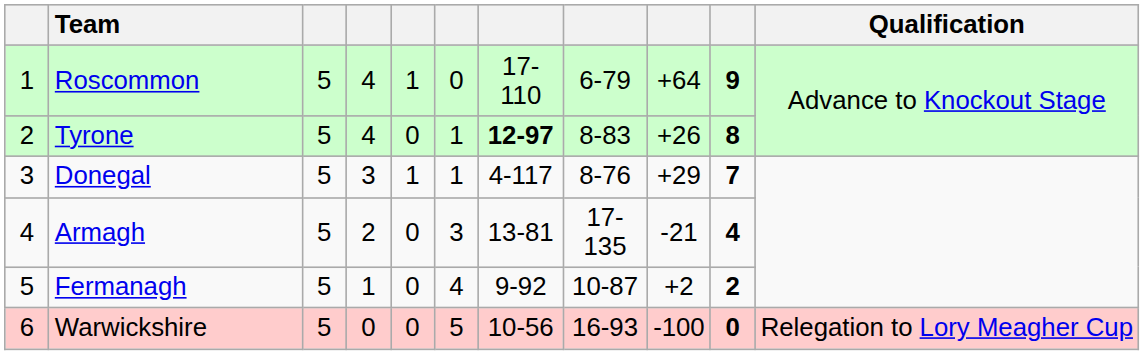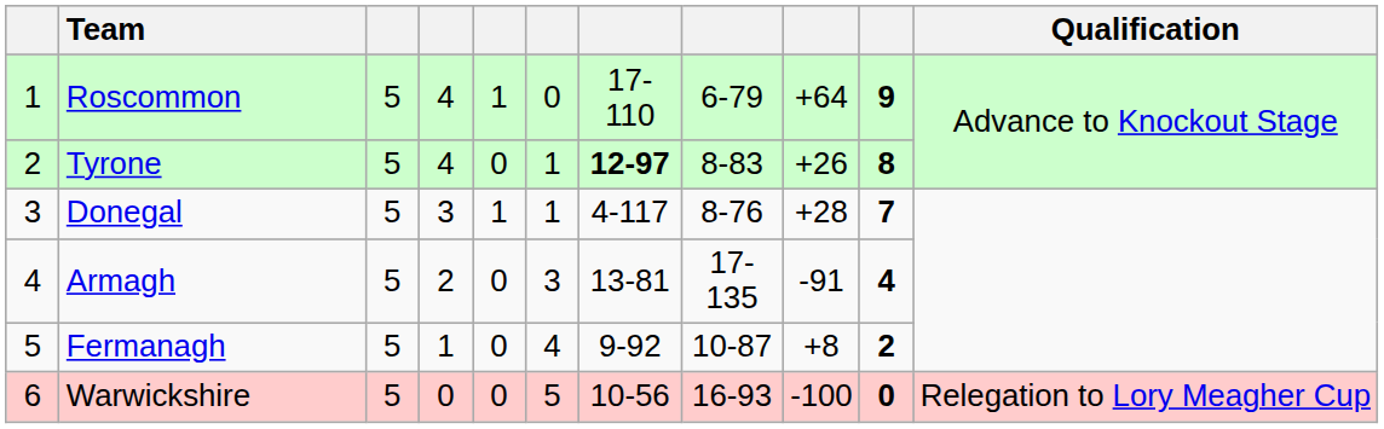 <table class="wikitable" style="text-align:center">
 <tr>
 <th width=20></th>
 <th style="width:150px; text-align:left;">Team</th>
 <th width=20></th>
 <th width=20></th>
 <th width=20></th>
 <th width=20></th>
 <th width=45></th>
 <th width=45></th>
 <th width=20></th>
 <th width=20></th>
 <th>Qualification</th>
 </tr>
 <tr style="background:#ccffcc">
 <td>1</td>
 <td align="left"> <a href='#'>Roscommon</a></td>
 <td>5</td>
 <td>4</td>
 <td>1</td>
 <td>0</td>
 <td>17-110</td>
 <td>6-79</td>
 <td>+64</td>
 <td><strong>9</strong></td>
 <td rowspan="2">Advance to <a href='#'>Knockout Stage</a></td>
 </tr>
 <tr style="background:#ccffcc">
 <td>2</td>
 <td align="left"> <a href='#'>Tyrone</a></td>
 <td>5</td>
 <td>4</td>
 <td>0</td>
 <td>1</td>
 <td><strong>12-97</strong></td>
 <td>8-83</td>
 <td>+26</td>
 <td><strong>8</strong></td>
 </tr>
 <tr>
 <td>3</td>
 <td align="left"> <a href='#'>Donegal</a></td>
 <td>5</td>
 <td>3</td>
 <td>1</td>
 <td>1</td>
 <td>4-117</td>
 <td>8-76</td>
-<td>+29</td>
+<td>+28</td>
 <td><strong>7</strong></td>
 <td rowspan="3"></td>
 </tr>
 <tr>
 <td>4</td>
 <td align="left"> <a href='#'>Armagh</a></td>
 <td>5</td>
 <td>2</td>
 <td>0</td>
 <td>3</td>
 <td>13-81</td>
 <td>17-135</td>
-<td>-21</td>
+<td>-91</td>
 <td><strong>4</strong></td>
 </tr>
 <tr>
 <td>5</td>
 <td align="left"> <a href='#'>Fermanagh</a></td>
 <td>5</td>
 <td>1</td>
 <td>0</td>
 <td>4</td>
 <td>9-92</td>
 <td>10-87</td>
-<td>+2</td>
+<td>+8</td>
 <td><strong>2</strong></td>
 </tr>
 <tr style="background:#ffcccc">
 <td>6</td>
 <td align="left"> Warwickshire</td>
 <td>5</td>
 <td>0</td>
 <td>0</td>
 <td>5</td>
 <td>10-56</td>
 <td>16-93</td>
 <td>-100</td>
 <td><strong>0</strong></td>
 <td>Relegation to <a href='#'>Lory Meagher Cup</a></td>
 </tr>
 </table>
